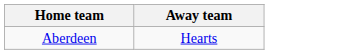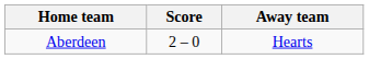 <table class="wikitable" style="text-align: center">
 <tr>
 <th width=140>Home team</th>
+<th width=70>Score</th>
 <th width=140>Away team</th>
 </tr>
 <tr>
 <td><a href='#'>Aberdeen</a></td>
+<td>2 – 0</td>
 <td><a href='#'>Hearts</a></td>
 </tr>
 </table>
